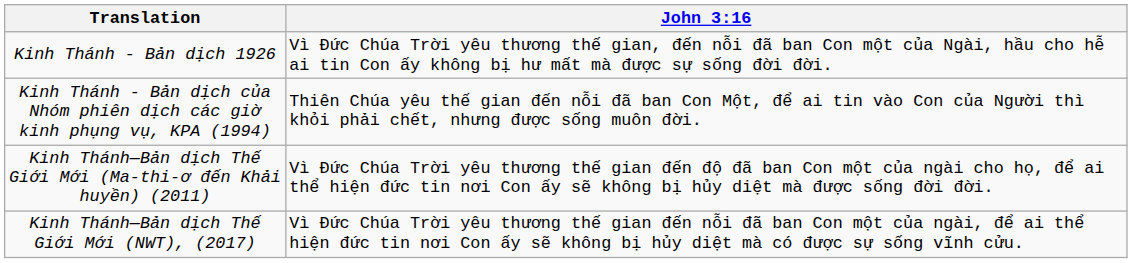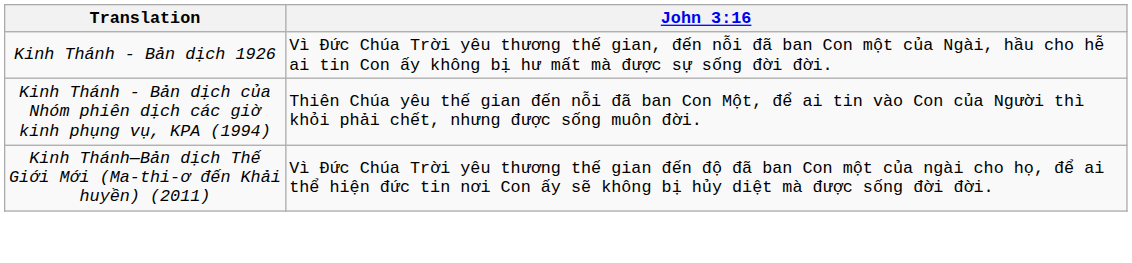 <table class="wikitable">
 <tr>
 <th style="text-align:center; width:25%;">Translation</th>
 <th><a href='#'>John 3:16</a></th>
 </tr>
 <tr>
 <td style="text-align:center;"><em>Kinh Thánh - Bản dịch 1926</em></td>
 <td>Vì Ðức Chúa Trời yêu thương thế gian, đến nỗi đã ban Con một của Ngài, hầu cho hễ ai tin Con ấy không bị hư mất mà được sự sống đời đời.</td>
 </tr>
 <tr>
 <td style="text-align:center;"><em>Kinh Thánh - Bản dịch của Nhóm phiên dịch các giờ kinh phụng vụ, KPA (1994)</em></td>
 <td>Thiên Chúa yêu thế gian đến nỗi đã ban Con Một, để ai tin vào Con của Người thì khỏi phải chết, nhưng được sống muôn đời.</td>
 </tr>
 <tr>
 <td style="text-align:center;"><em>Kinh Thánh—Bản dịch Thế Giới Mới (Ma-thi-ơ đến Khải huyền) (2011)</em></td>
 <td>Vì Ðức Chúa Trời yêu thương thế gian đến độ đã ban Con một của ngài cho họ, để ai thể hiện đức tin nơi Con ấy sẽ không bị hủy diệt mà được sống đời đời.</td>
 </tr>
-<tr>
-<td style="text-align:center;"><em>Kinh Thánh—Bản dịch Thế Giới Mới (NWT), (2017)</em></td>
-<td>Vì Đức Chúa Trời yêu thương thế gian đến nỗi đã ban Con một của ngài, để ai thể hiện đức tin nơi Con ấy sẽ không bị hủy diệt mà có được sự sống vĩnh cửu.</td>
-</tr>
 </table>
